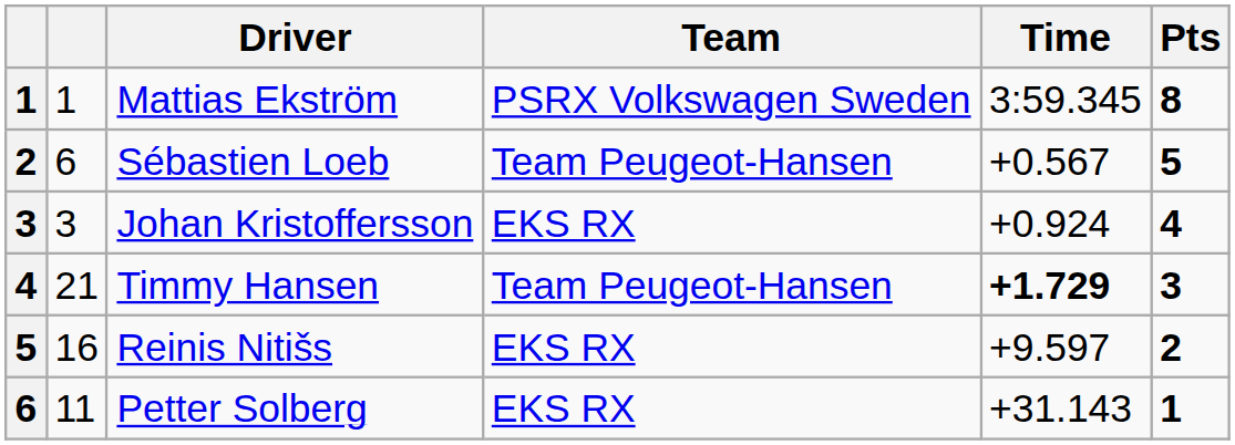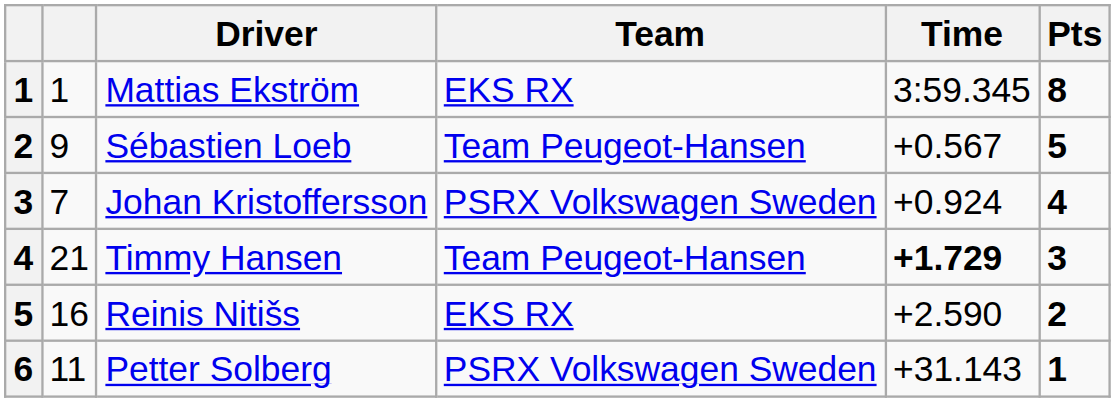 <table class=wikitable style="font-size:95%">
 <tr>
 <th></th>
 <th></th>
 <th>Driver</th>
 <th>Team</th>
 <th>Time</th>
 <th>Pts</th>
 </tr>
 <tr>
 <th>1</th>
 <td>1</td>
 <td> <a href='#'>Mattias Ekström</a></td>
-<td><a href='#'>PSRX Volkswagen Sweden</a></td>
+<td><a href='#'>EKS RX</a></td>
 <td>3:59.345</td>
 <td><strong>8</strong></td>
 </tr>
 <tr>
 <th>2</th>
-<td>6</td>
+<td>9</td>
 <td> <a href='#'>Sébastien Loeb</a></td>
 <td><a href='#'>Team Peugeot-Hansen</a></td>
 <td>+0.567</td>
 <td><strong>5</strong></td>
 </tr>
 <tr>
 <th>3</th>
-<td>3</td>
+<td>7</td>
 <td> <a href='#'>Johan Kristoffersson</a></td>
-<td><a href='#'>EKS RX</a></td>
+<td><a href='#'>PSRX Volkswagen Sweden</a></td>
 <td>+0.924</td>
 <td><strong>4</strong></td>
 </tr>
 <tr>
 <th>4</th>
 <td>21</td>
 <td> <a href='#'>Timmy Hansen</a></td>
 <td><a href='#'>Team Peugeot-Hansen</a></td>
 <td><strong>+1.729</strong></td>
 <td><strong>3</strong></td>
 </tr>
 <tr>
 <th>5</th>
 <td>16</td>
 <td> <a href='#'>Reinis Nitišs</a></td>
 <td><a href='#'>EKS RX</a></td>
-<td>+9.597</td>
+<td>+2.590</td>
 <td><strong>2</strong></td>
 </tr>
 <tr>
 <th>6</th>
 <td>11</td>
 <td> <a href='#'>Petter Solberg</a></td>
-<td><a href='#'>EKS RX</a></td>
+<td><a href='#'>PSRX Volkswagen Sweden</a></td>
 <td>+31.143</td>
 <td><strong>1</strong></td>
 </tr>
 </table>
